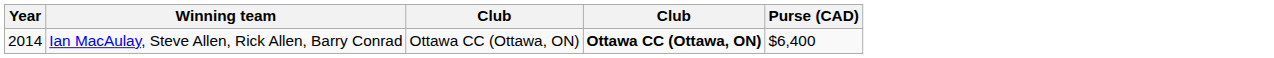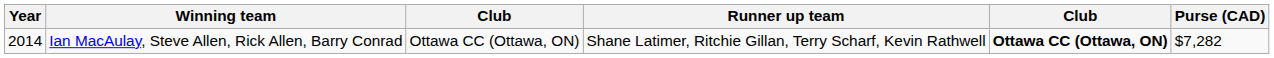 <table class="wikitable">
 <tr>
 <th>Year</th>
 <th>Winning team</th>
 <th>Club</th>
+<th>Runner up team</th>
 <th>Club</th>
 <th>Purse (CAD)</th>
 </tr>
 <tr>
 <td>2014</td>
 <td><a href='#'>Ian MacAulay</a>, Steve Allen, Rick Allen, Barry Conrad</td>
 <td> Ottawa CC (Ottawa, ON)</td>
+<td>Shane Latimer, Ritchie Gillan, Terry Scharf, Kevin Rathwell</td>
 <td><strong> Ottawa CC (Ottawa, ON)</strong></td>
-<td>$6,400</td>
+<td>$7,282</td>
 </tr>
 </table>
